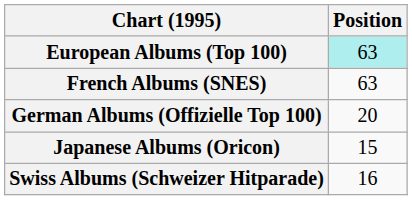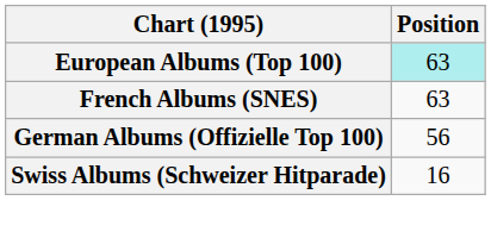 <table class="wikitable plainrowheaders sortable" style="text-align:center;">
 <tr>
 <th>Chart (1995)</th>
 <th>Position</th>
 </tr>
 <tr>
 <th scope="row">European Albums (Top 100)</th>
 <td style="background: paleturquoise;">63</td>
 </tr>
 <tr>
 <th scope="row">French Albums (SNES)</th>
 <td>63</td>
 </tr>
 <tr>
 <th scope="row">German Albums (Offizielle Top 100)</th>
-<td>20</td>
-</tr>
-<tr>
-<th scope="row">Japanese Albums (Oricon)</th>
-<td>15</td>
+<td>56</td>
 </tr>
 <tr>
 <th scope="row">Swiss Albums (Schweizer Hitparade)</th>
 <td>16</td>
 </tr>
 </table>
